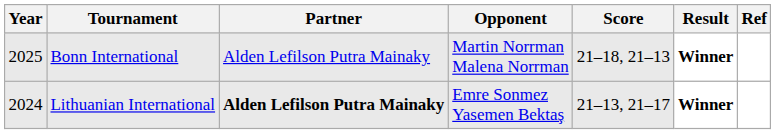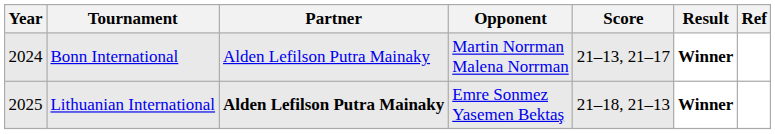 <table class="sortable wikitable" style="font-size: 90%;">
 <tr>
 <th>Year</th>
 <th>Tournament</th>
 <th>Partner</th>
 <th>Opponent</th>
 <th>Score</th>
 <th>Result</th>
 <th>Ref</th>
 </tr>
 <tr style="background:#E9E9E9">
-<td align="center">2025</td>
+<td align="center">2024</td>
 <td align="left"><a href='#'>Bonn International</a></td>
 <td align="left"> <a href='#'>Alden Lefilson Putra Mainaky</a></td>
 <td align="left"> <a href='#'>Martin Norrman</a><br> <a href='#'>Malena Norrman</a></td>
+<td align="left">21–13, 21–17</td>
+<td style="text-align:left; background:white"> <strong>Winner</strong></td>
+<td style="text-align:center; background:white"></td>
+</tr>
+<tr style="background:#E9E9E9">
+<td align="center">2025</td>
+<td align="left"><a href='#'>Lithuanian International</a></td>
+<td align="left"><strong> Alden Lefilson Putra Mainaky</strong></td>
+<td align="left"> <a href='#'>Emre Sonmez</a><br> <a href='#'>Yasemen Bektaş</a></td>
 <td align="left">21–18, 21–13</td>
 <td style="text-align:left; background:white"> <strong>Winner</strong></td>
 <td style="text-align:center; background:white"></td>
 </tr>
-<tr style="background:#E9E9E9">
-<td align="center">2024</td>
-<td align="left"><a href='#'>Lithuanian International</a></td>
-<td align="left"><strong> Alden Lefilson Putra Mainaky</strong></td>
-<td align="left"> <a href='#'>Emre Sonmez</a><br> <a href='#'>Yasemen Bektaş</a></td>
-<td align="left">21–13, 21–17</td>
-<td style="text-align:left; background:white"> <strong>Winner</strong></td>
-<td style="text-align:center; background:white"></td>
-</tr>
 </table>
